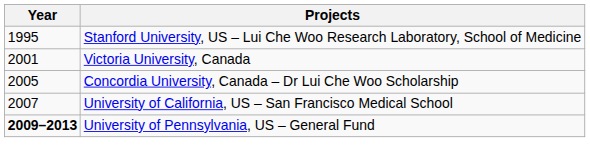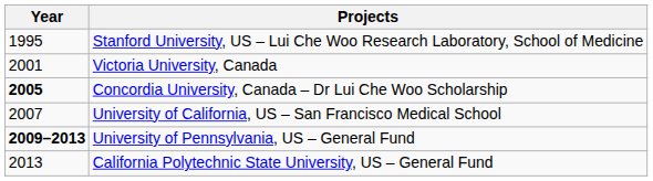 <table class="wikitable">
 <tr>
 <th>Year</th>
 <th>Projects</th>
 </tr>
 <tr>
 <td>1995</td>
 <td><a href='#'>Stanford University</a>, US – Lui Che Woo Research Laboratory, School of Medicine</td>
 </tr>
 <tr>
 <td>2001</td>
 <td><a href='#'>Victoria University</a>, Canada</td>
 </tr>
 <tr>
-<td>2005</td>
+<td><strong>2005</strong></td>
 <td><a href='#'>Concordia University</a>, Canada – Dr Lui Che Woo Scholarship</td>
 </tr>
 <tr>
 <td>2007</td>
 <td><a href='#'>University of California</a>, US – San Francisco Medical School</td>
 </tr>
 <tr>
 <td><strong>2009–2013</strong></td>
 <td><a href='#'>University of Pennsylvania</a>, US – General Fund</td>
 </tr>
+<tr>
+<td>2013</td>
+<td><a href='#'>California Polytechnic State University</a>, US – General Fund</td>
+</tr>
 </table>
